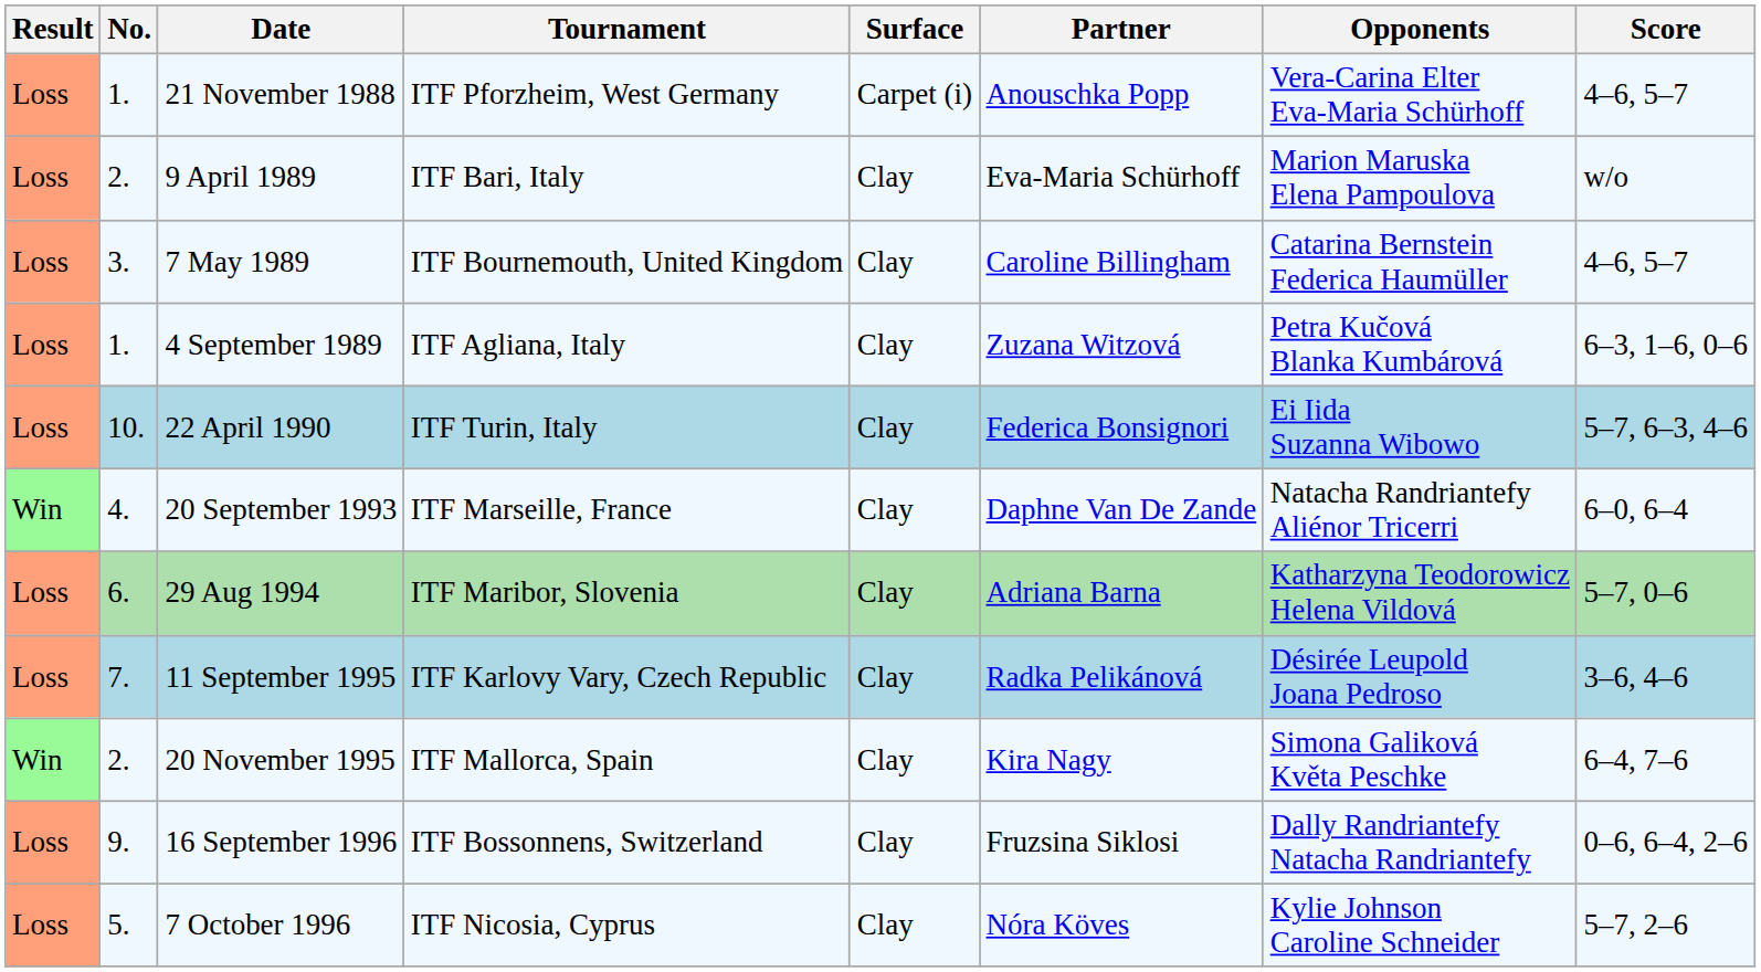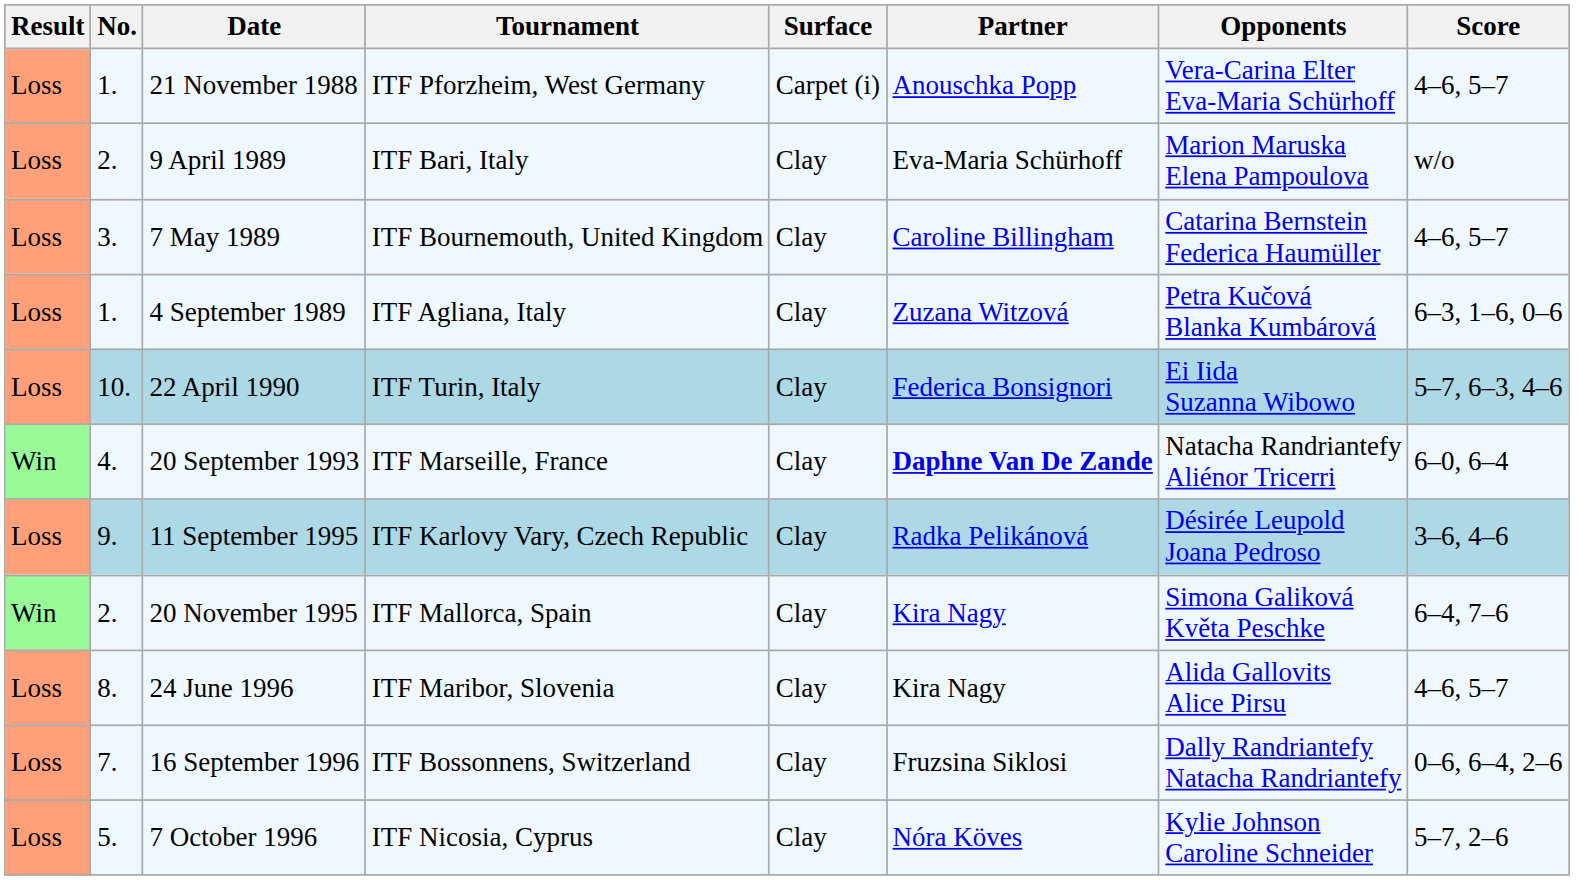 <table class="sortable wikitable" style=font-size:97%>
 <tr>
 <th>Result</th>
 <th>No.</th>
 <th>Date</th>
 <th>Tournament</th>
 <th>Surface</th>
 <th>Partner</th>
 <th>Opponents</th>
 <th>Score</th>
 </tr>
 <tr style="background:#f0f8ff;">
 <td style="background:#ffa07a;">Loss</td>
 <td>1.</td>
 <td>21 November 1988</td>
 <td>ITF Pforzheim, West Germany</td>
 <td>Carpet (i)</td>
 <td> <a href='#'>Anouschka Popp</a></td>
 <td> <a href='#'>Vera-Carina Elter</a> <br>  <a href='#'>Eva-Maria Schürhoff</a></td>
 <td>4–6, 5–7</td>
 </tr>
 <tr bgcolor="#f0f8ff">
 <td style="background:#ffa07a;">Loss</td>
 <td>2.</td>
 <td>9 April 1989</td>
 <td>ITF Bari, Italy</td>
 <td>Clay</td>
 <td> Eva-Maria Schürhoff</td>
 <td> <a href='#'>Marion Maruska</a><br> <a href='#'>Elena Pampoulova</a></td>
 <td>w/o</td>
 </tr>
 <tr style="background:#f0f8ff;">
 <td style="background:#ffa07a;">Loss</td>
 <td>3.</td>
 <td>7 May 1989</td>
 <td>ITF Bournemouth, United Kingdom</td>
 <td>Clay</td>
 <td> <a href='#'>Caroline Billingham</a></td>
 <td> <a href='#'>Catarina Bernstein</a><br> <a href='#'>Federica Haumüller</a></td>
 <td>4–6, 5–7</td>
 </tr>
 <tr style="background:#f0f8ff;">
 <td style="background:#ffa07a;">Loss</td>
 <td>1.</td>
 <td>4 September 1989</td>
 <td>ITF Agliana, Italy</td>
 <td>Clay</td>
 <td> <a href='#'>Zuzana Witzová</a></td>
 <td> <a href='#'>Petra Kučová</a> <br>  <a href='#'>Blanka Kumbárová</a></td>
 <td>6–3, 1–6, 0–6</td>
 </tr>
 <tr style="background:lightblue;">
 <td style="background:#ffa07a;">Loss</td>
 <td>10.</td>
 <td>22 April 1990</td>
 <td>ITF Turin, Italy</td>
 <td>Clay</td>
 <td> <a href='#'>Federica Bonsignori</a></td>
 <td> <a href='#'>Ei Iida</a> <br>  <a href='#'>Suzanna Wibowo</a></td>
 <td>5–7, 6–3, 4–6</td>
 </tr>
 <tr style="background:#f0f8ff;">
 <td style="background:#98fb98;">Win</td>
 <td>4.</td>
 <td>20 September 1993</td>
 <td>ITF Marseille, France</td>
 <td>Clay</td>
-<td> <a href='#'>Daphne Van De Zande</a></td>
+<td><strong> <a href='#'>Daphne Van De Zande</a></strong></td>
 <td> Natacha Randriantefy <br>  <a href='#'>Aliénor Tricerri</a></td>
 <td>6–0, 6–4</td>
 </tr>
-<tr bgcolor="#ADDFAD">
-<td style="background:#ffa07a;">Loss</td>
-<td>6.</td>
-<td>29 Aug 1994</td>
-<td>ITF Maribor, Slovenia</td>
-<td>Clay</td>
-<td> <a href='#'>Adriana Barna</a></td>
-<td> <a href='#'>Katharzyna Teodorowicz</a> <br>  <a href='#'>Helena Vildová</a></td>
-<td>5–7, 0–6</td>
-</tr>
 <tr style="background:lightblue;">
 <td style="background:#ffa07a;">Loss</td>
-<td>7.</td>
+<td>9.</td>
 <td>11 September 1995</td>
 <td>ITF Karlovy Vary, Czech Republic</td>
 <td>Clay</td>
 <td> <a href='#'>Radka Pelikánová</a></td>
 <td> <a href='#'>Désirée Leupold</a> <br>  <a href='#'>Joana Pedroso</a></td>
 <td>3–6, 4–6</td>
 </tr>
 <tr style="background:#f0f8ff;">
 <td style="background:#98fb98;">Win</td>
 <td>2.</td>
 <td>20 November 1995</td>
 <td>ITF Mallorca, Spain</td>
 <td>Clay</td>
 <td> <a href='#'>Kira Nagy</a></td>
 <td> <a href='#'>Simona Galiková</a> <br>  <a href='#'>Květa Peschke</a></td>
 <td>6–4, 7–6</td>
 </tr>
 <tr style="background:#f0f8ff;">
 <td style="background:#ffa07a;">Loss</td>
-<td>9.</td>
+<td>8.</td>
+<td>24 June 1996</td>
+<td>ITF Maribor, Slovenia</td>
+<td>Clay</td>
+<td> Kira Nagy</td>
+<td> <a href='#'>Alida Gallovits</a> <br>  <a href='#'>Alice Pirsu</a></td>
+<td>4–6, 5–7</td>
+</tr>
+<tr style="background:#f0f8ff;">
+<td style="background:#ffa07a;">Loss</td>
+<td>7.</td>
 <td>16 September 1996</td>
 <td>ITF Bossonnens, Switzerland</td>
 <td>Clay</td>
 <td> Fruzsina Siklosi</td>
 <td> <a href='#'>Dally Randriantefy</a> <br>  <a href='#'>Natacha Randriantefy</a></td>
 <td>0–6, 6–4, 2–6</td>
 </tr>
 <tr style="background:#f0f8ff;">
 <td style="background:#ffa07a;">Loss</td>
 <td>5.</td>
 <td>7 October 1996</td>
 <td>ITF Nicosia, Cyprus</td>
 <td>Clay</td>
 <td> <a href='#'>Nóra Köves</a></td>
 <td> <a href='#'>Kylie Johnson</a> <br>  <a href='#'>Caroline Schneider</a></td>
 <td>5–7, 2–6</td>
 </tr>
 </table>
